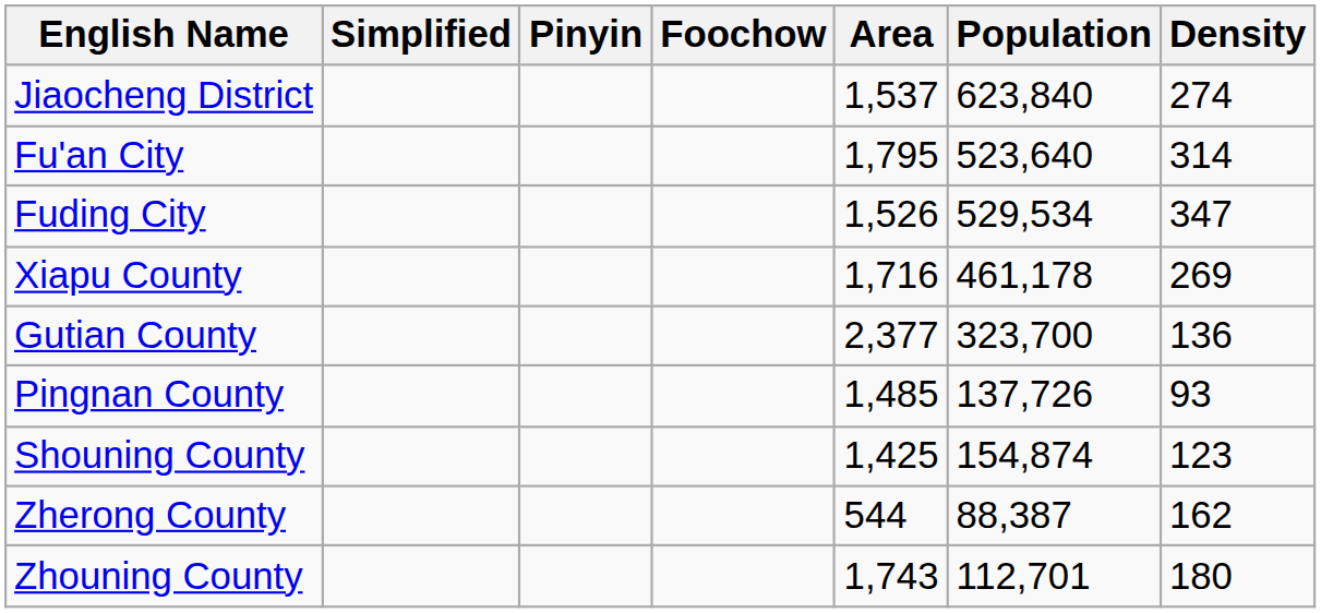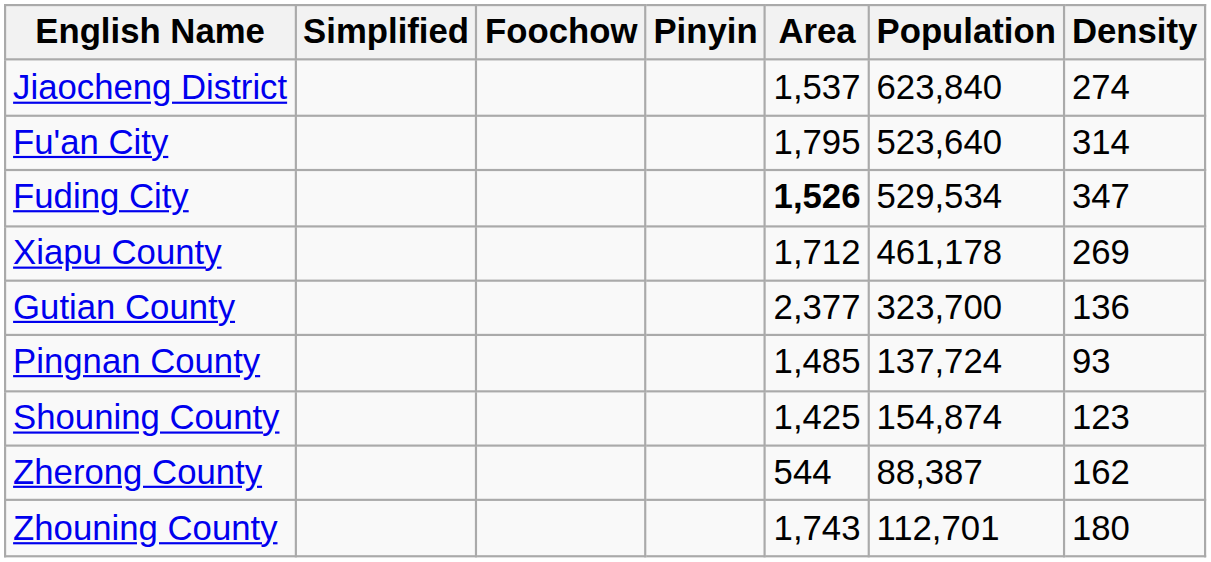 <table class="wikitable sortable">
 <tr>
 <th>English Name</th>
 <th>Simplified</th>
+<th>Foochow</th>
 <th>Pinyin</th>
-<th>Foochow</th>
 <th>Area</th>
 <th>Population</th>
 <th>Density</th>
 </tr>
 <tr>
 <td><a href='#'>Jiaocheng District</a></td>
 <td></td>
 <td></td>
 <td></td>
 <td>1,537</td>
 <td>623,840</td>
 <td>274</td>
 </tr>
 <tr>
 <td><a href='#'>Fu'an City</a></td>
 <td></td>
 <td></td>
 <td></td>
 <td>1,795</td>
 <td>523,640</td>
 <td>314</td>
 </tr>
 <tr>
 <td><a href='#'> Fuding City</a></td>
 <td></td>
 <td></td>
 <td></td>
-<td>1,526</td>
+<td><strong>1,526</strong></td>
 <td>529,534</td>
 <td>347</td>
 </tr>
 <tr>
 <td><a href='#'>Xiapu County</a></td>
 <td></td>
 <td></td>
 <td></td>
-<td>1,716</td>
+<td>1,712</td>
 <td>461,178</td>
 <td>269</td>
 </tr>
 <tr>
 <td><a href='#'>Gutian County</a></td>
 <td></td>
 <td></td>
 <td></td>
 <td>2,377</td>
 <td>323,700</td>
 <td>136</td>
 </tr>
 <tr>
 <td><a href='#'>Pingnan County</a></td>
 <td></td>
 <td></td>
 <td></td>
 <td>1,485</td>
-<td>137,726</td>
+<td>137,724</td>
 <td>93</td>
 </tr>
 <tr>
 <td><a href='#'>Shouning County</a></td>
 <td></td>
 <td></td>
 <td></td>
 <td>1,425</td>
 <td>154,874</td>
 <td>123</td>
 </tr>
 <tr>
 <td><a href='#'>Zherong County</a></td>
 <td></td>
 <td></td>
 <td></td>
 <td>544</td>
 <td>88,387</td>
 <td>162</td>
 </tr>
 <tr>
 <td><a href='#'>Zhouning County</a></td>
 <td></td>
 <td></td>
 <td></td>
 <td>1,743</td>
 <td>112,701</td>
 <td>180</td>
 </tr>
 </table>
